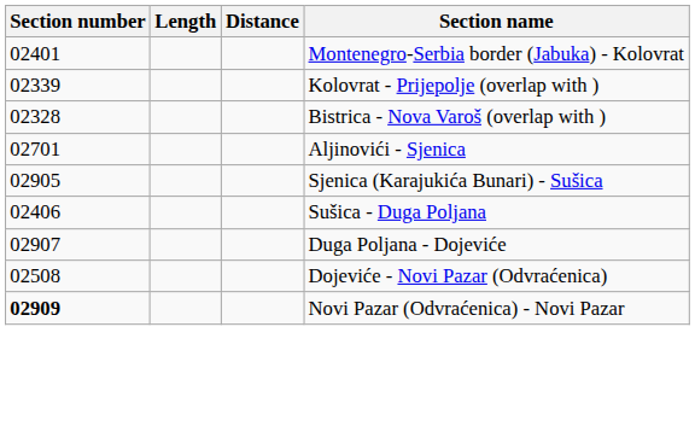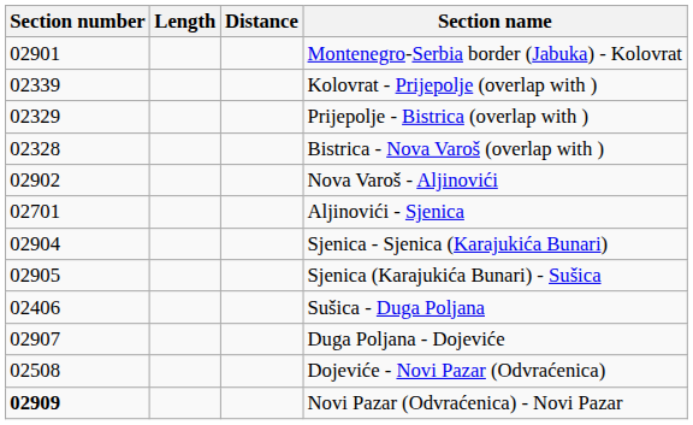 <table class="wikitable">
 <tr>
 <th>Section number</th>
 <th>Length</th>
 <th>Distance</th>
 <th>Section name</th>
 </tr>
 <tr>
-<td>02401</td>
+<td>02901</td>
 <td></td>
 <td></td>
 <td><a href='#'>Montenegro</a>-<a href='#'>Serbia</a> border (<a href='#'>Jabuka</a>) - Kolovrat</td>
 </tr>
 <tr>
 <td>02339</td>
 <td></td>
 <td></td>
 <td>Kolovrat - <a href='#'>Prijepolje</a> (overlap with )</td>
 </tr>
 <tr>
+<td>02329</td>
+<td></td>
+<td></td>
+<td>Prijepolje - <a href='#'>Bistrica</a> (overlap with )</td>
+</tr>
+<tr>
 <td>02328</td>
 <td></td>
 <td></td>
 <td>Bistrica - <a href='#'>Nova Varoš</a> (overlap with )</td>
 </tr>
 <tr>
+<td>02902</td>
+<td></td>
+<td></td>
+<td>Nova Varoš - <a href='#'>Aljinovići</a></td>
+</tr>
+<tr>
 <td>02701</td>
 <td></td>
 <td></td>
 <td>Aljinovići - <a href='#'>Sjenica</a></td>
+</tr>
+<tr>
+<td>02904</td>
+<td></td>
+<td></td>
+<td>Sjenica - Sjenica (<a href='#'>Karajukića Bunari</a>)</td>
 </tr>
 <tr>
 <td>02905</td>
 <td></td>
 <td></td>
 <td>Sjenica (Karajukića Bunari) - <a href='#'>Sušica</a></td>
 </tr>
 <tr>
 <td>02406</td>
 <td></td>
 <td></td>
 <td>Sušica - <a href='#'>Duga Poljana</a></td>
 </tr>
 <tr>
 <td>02907</td>
 <td></td>
 <td></td>
 <td>Duga Poljana - Dojeviće</td>
 </tr>
 <tr>
 <td>02508</td>
 <td></td>
 <td></td>
 <td>Dojeviće - <a href='#'>Novi Pazar</a> (Odvraćenica)</td>
 </tr>
 <tr>
 <td><strong>02909</strong></td>
 <td></td>
 <td></td>
 <td>Novi Pazar (Odvraćenica) - Novi Pazar</td>
 </tr>
 </table>
